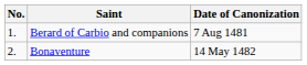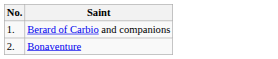 <table class="wikitable">
 <tr>
 <th>No.</th>
 <th>Saint</th>
-<th>Date of Canonization</th>
 </tr>
 <tr>
 <td>1.</td>
 <td><a href='#'>Berard of Carbio</a> and companions</td>
-<td>7 Aug 1481</td>
 </tr>
 <tr>
 <td>2.</td>
 <td><a href='#'>Bonaventure</a></td>
-<td>14 May 1482</td>
 </tr>
 </table>
